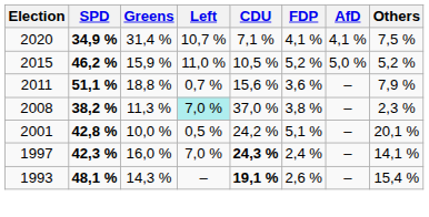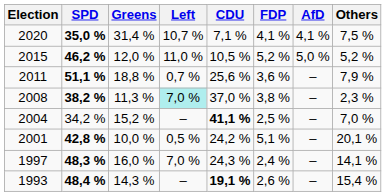 <table class="wikitable zebra" style="text-align:center">
 <tr class="hintergrundfarbe5">
 <th style="text-align:left">Election</th>
 <th><a href='#'>SPD</a></th>
 <th><a href='#'>Greens</a></th>
 <th><a href='#'>Left</a></th>
 <th><a href='#'>CDU</a></th>
 <th><a href='#'>FDP</a></th>
 <th><a href='#'>AfD</a></th>
 <th>Others</th>
 </tr>
 <tr>
 <td>2020</td>
-<td><strong>34,9 %</strong></td>
+<td><strong>35,0 %</strong></td>
 <td>31,4 %</td>
 <td>10,7 %</td>
 <td>7,1 %</td>
 <td>4,1 %</td>
 <td>4,1 %</td>
 <td>7,5 %</td>
 </tr>
 <tr>
 <td>2015</td>
 <td><strong>46,2 %</strong></td>
-<td>15,9 %</td>
+<td>12,0 %</td>
 <td>11,0 %</td>
 <td>10,5 %</td>
 <td>5,2 %</td>
 <td>5,0 %</td>
 <td>5,2 %</td>
 </tr>
 <tr>
 <td>2011</td>
 <td><strong>51,1 %</strong></td>
 <td>18,8 %</td>
 <td>0,7 %</td>
-<td>15,6 %</td>
+<td>25,6 %</td>
 <td>3,6 %</td>
 <td>–</td>
 <td>7,9 %</td>
 </tr>
 <tr>
 <td>2008</td>
 <td><strong>38,2 %</strong></td>
 <td>11,3 %</td>
 <td style="background: paleturquoise;">7,0 %</td>
 <td>37,0 %</td>
 <td>3,8 %</td>
 <td>–</td>
 <td>2,3 %</td>
 </tr>
 <tr>
+<td>2004</td>
+<td>34,2 %</td>
+<td>15,2 %</td>
+<td>–</td>
+<td><strong>41,1 %</strong></td>
+<td>2,5 %</td>
+<td>–</td>
+<td>7,0 %</td>
+</tr>
+<tr>
 <td>2001</td>
 <td><strong>42,8 %</strong></td>
 <td>10,0 %</td>
 <td>0,5 %</td>
 <td>24,2 %</td>
 <td>5,1 %</td>
 <td>–</td>
 <td>20,1 %</td>
 </tr>
 <tr>
 <td>1997</td>
-<td><strong>42,3 %</strong></td>
+<td><strong>48,3 %</strong></td>
 <td>16,0 %</td>
 <td>7,0 %</td>
-<td><strong>24,3 %</strong></td>
+<td>24,3 %</td>
 <td>2,4 %</td>
 <td>–</td>
 <td>14,1 %</td>
 </tr>
 <tr>
 <td>1993</td>
-<td><strong>48,1 %</strong></td>
+<td><strong>48,4 %</strong></td>
 <td>14,3 %</td>
 <td>–</td>
 <td><strong>19,1 %</strong></td>
 <td>2,6 %</td>
 <td>–</td>
 <td>15,4 %</td>
 </tr>
 </table>
